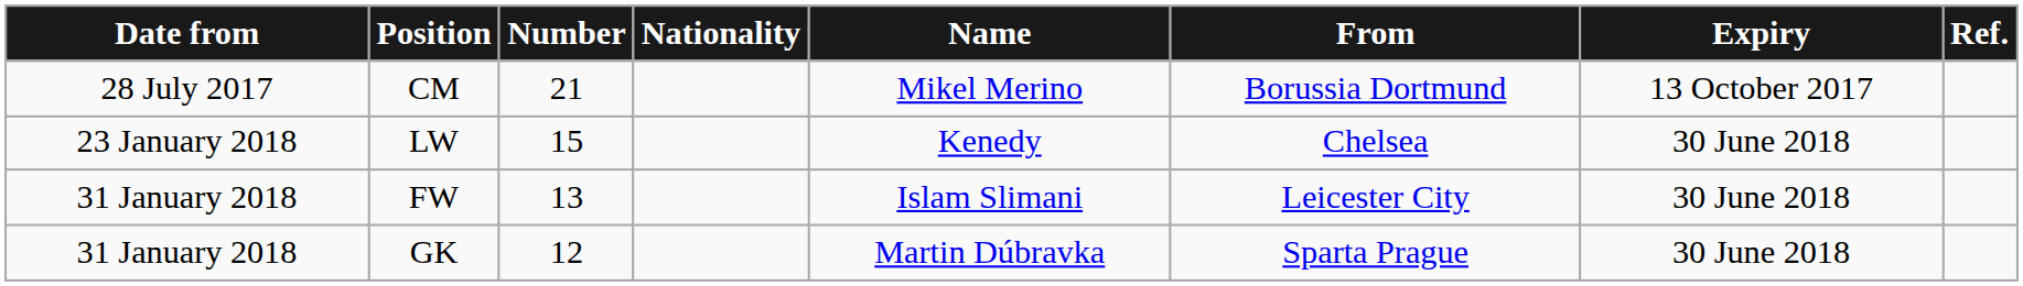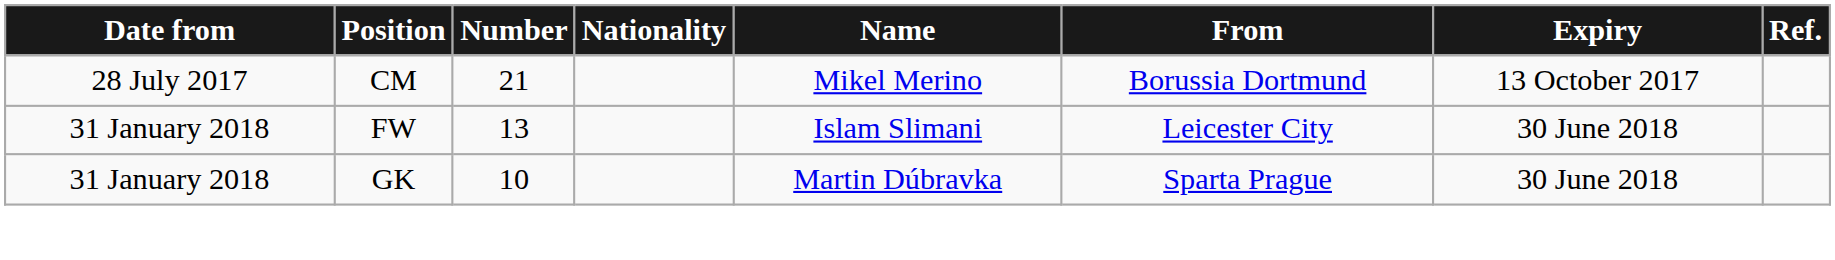 <table class="wikitable"  style="text-align:center; font-size:90%; ">
 <tr>
 <th style="background:#191919; color:white; width:150px;">Date from</th>
 <th style="background:#191919; color:white; width:50px;">Position</th>
 <th style="background:#191919; color:white; width:50px;">Number</th>
 <th style="background:#191919; color:white; width:50px;">Nationality</th>
 <th style="background:#191919; color:white; width:150px;">Name</th>
 <th style="background:#191919; color:white; width:170px;">From</th>
 <th style="background:#191919; color:white; width:150px;">Expiry</th>
 <th style="background:#191919; color:white; width:25px;">Ref.</th>
 </tr>
 <tr>
 <td>28 July 2017</td>
 <td>CM</td>
 <td>21</td>
 <td></td>
 <td><a href='#'>Mikel Merino</a></td>
 <td> <a href='#'>Borussia Dortmund</a></td>
 <td>13 October 2017</td>
 <td></td>
 </tr>
 <tr>
-<td>23 January 2018</td>
-<td>LW</td>
-<td>15</td>
-<td></td>
-<td><a href='#'>Kenedy</a></td>
-<td> <a href='#'>Chelsea</a></td>
-<td>30 June 2018</td>
-<td></td>
-</tr>
-<tr>
 <td>31 January 2018</td>
 <td>FW</td>
 <td>13</td>
 <td></td>
 <td><a href='#'>Islam Slimani</a></td>
 <td> <a href='#'>Leicester City</a></td>
 <td>30 June 2018</td>
 <td></td>
 </tr>
 <tr>
 <td>31 January 2018</td>
 <td>GK</td>
-<td>12</td>
+<td>10</td>
 <td></td>
 <td><a href='#'>Martin Dúbravka</a></td>
 <td> <a href='#'>Sparta Prague</a></td>
 <td>30 June 2018</td>
 <td></td>
 </tr>
 </table>
